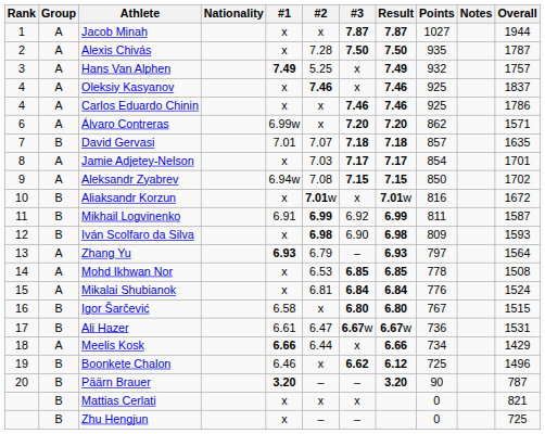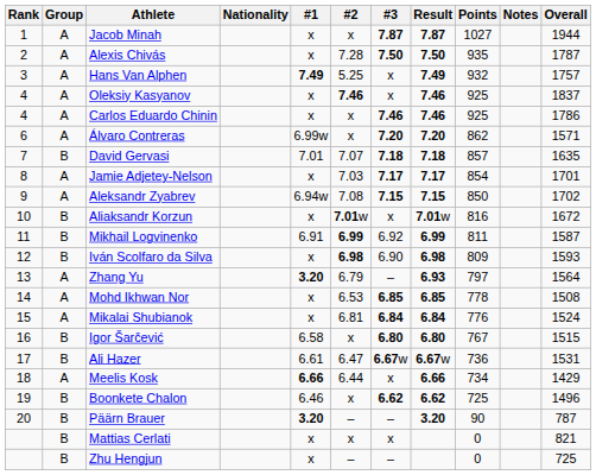 <table class="wikitable sortable" style="text-align:center">
 <tr>
 <th>Rank</th>
 <th>Group</th>
 <th>Athlete</th>
 <th>Nationality</th>
 <th>#1</th>
 <th>#2</th>
 <th>#3</th>
 <th>Result</th>
 <th>Points</th>
 <th>Notes</th>
 <th>Overall</th>
 </tr>
 <tr>
 <td>1</td>
 <td>A</td>
 <td align=left><a href='#'>Jacob Minah</a></td>
 <td align=left></td>
 <td>x</td>
 <td>x</td>
 <td><strong>7.87</strong></td>
 <td><strong>7.87</strong></td>
 <td>1027</td>
 <td></td>
 <td>1944</td>
 </tr>
 <tr>
 <td>2</td>
 <td>A</td>
 <td align=left><a href='#'>Alexis Chivás</a></td>
 <td align=left></td>
 <td>x</td>
 <td>7.28</td>
 <td><strong>7.50</strong></td>
 <td><strong>7.50</strong></td>
 <td>935</td>
 <td></td>
 <td>1787</td>
 </tr>
 <tr>
 <td>3</td>
 <td>A</td>
 <td align=left><a href='#'>Hans Van Alphen</a></td>
 <td align=left></td>
 <td><strong>7.49</strong></td>
 <td>5.25</td>
 <td>x</td>
 <td><strong>7.49</strong></td>
 <td>932</td>
 <td></td>
 <td>1757</td>
 </tr>
 <tr>
 <td>4</td>
 <td>A</td>
 <td align=left><a href='#'>Oleksiy Kasyanov</a></td>
 <td align=left></td>
 <td>x</td>
 <td><strong>7.46</strong></td>
 <td>x</td>
 <td><strong>7.46</strong></td>
 <td>925</td>
 <td></td>
 <td>1837</td>
 </tr>
 <tr>
 <td>4</td>
 <td>A</td>
 <td align=left><a href='#'>Carlos Eduardo Chinin</a></td>
 <td align=left></td>
 <td>x</td>
 <td>x</td>
 <td><strong>7.46</strong></td>
 <td><strong>7.46</strong></td>
 <td>925</td>
 <td></td>
 <td>1786</td>
 </tr>
 <tr>
 <td>6</td>
 <td>A</td>
 <td align=left><a href='#'>Álvaro Contreras</a></td>
 <td align=left></td>
 <td>6.99w</td>
 <td>x</td>
 <td><strong>7.20</strong></td>
 <td><strong>7.20</strong></td>
 <td>862</td>
 <td></td>
 <td>1571</td>
 </tr>
 <tr>
 <td>7</td>
 <td>B</td>
 <td align=left><a href='#'>David Gervasi</a></td>
 <td align=left></td>
 <td>7.01</td>
 <td>7.07</td>
 <td><strong>7.18</strong></td>
 <td><strong>7.18</strong></td>
 <td>857</td>
 <td></td>
 <td>1635</td>
 </tr>
 <tr>
 <td>8</td>
 <td>A</td>
 <td align=left><a href='#'>Jamie Adjetey-Nelson</a></td>
 <td align=left></td>
 <td>x</td>
 <td>7.03</td>
 <td><strong>7.17</strong></td>
 <td><strong>7.17</strong></td>
 <td>854</td>
 <td></td>
 <td>1701</td>
 </tr>
 <tr>
 <td>9</td>
 <td>A</td>
 <td align=left><a href='#'>Aleksandr Zyabrev</a></td>
 <td align=left></td>
 <td>6.94w</td>
 <td>7.08</td>
 <td><strong>7.15</strong></td>
 <td><strong>7.15</strong></td>
 <td>850</td>
 <td></td>
 <td>1702</td>
 </tr>
 <tr>
 <td>10</td>
 <td>B</td>
 <td align=left><a href='#'>Aliaksandr Korzun</a></td>
 <td align=left></td>
 <td>x</td>
 <td><strong>7.01</strong>w</td>
 <td>x</td>
 <td><strong>7.01</strong>w</td>
 <td>816</td>
 <td></td>
 <td>1672</td>
 </tr>
 <tr>
 <td>11</td>
 <td>B</td>
 <td align=left><a href='#'>Mikhail Logvinenko</a></td>
 <td align=left></td>
 <td>6.91</td>
 <td><strong>6.99</strong></td>
 <td>6.92</td>
 <td><strong>6.99</strong></td>
 <td>811</td>
 <td></td>
 <td>1587</td>
 </tr>
 <tr>
 <td>12</td>
 <td>B</td>
 <td align=left><a href='#'>Iván Scolfaro da Silva</a></td>
 <td align=left></td>
 <td>x</td>
 <td><strong>6.98</strong></td>
 <td>6.90</td>
 <td><strong>6.98</strong></td>
 <td>809</td>
 <td></td>
 <td>1593</td>
 </tr>
 <tr>
 <td>13</td>
 <td>A</td>
 <td align=left><a href='#'>Zhang Yu</a></td>
 <td align=left></td>
-<td><strong>6.93</strong></td>
+<td><strong>3.20</strong></td>
 <td>6.79</td>
 <td>–</td>
 <td><strong>6.93</strong></td>
 <td>797</td>
 <td></td>
 <td>1564</td>
 </tr>
 <tr>
 <td>14</td>
 <td>A</td>
 <td align=left><a href='#'>Mohd Ikhwan Nor</a></td>
 <td align=left></td>
 <td>x</td>
 <td>6.53</td>
 <td><strong>6.85</strong></td>
 <td><strong>6.85</strong></td>
 <td>778</td>
 <td></td>
 <td>1508</td>
 </tr>
 <tr>
 <td>15</td>
 <td>A</td>
 <td align=left><a href='#'>Mikalai Shubianok</a></td>
 <td align=left></td>
 <td>x</td>
 <td>6.81</td>
 <td><strong>6.84</strong></td>
 <td><strong>6.84</strong></td>
 <td>776</td>
 <td></td>
 <td>1524</td>
 </tr>
 <tr>
 <td>16</td>
 <td>B</td>
 <td align=left><a href='#'>Igor Šarčević</a></td>
 <td align=left></td>
 <td>6.58</td>
 <td>x</td>
 <td><strong>6.80</strong></td>
 <td><strong>6.80</strong></td>
 <td>767</td>
 <td></td>
 <td>1515</td>
 </tr>
 <tr>
 <td>17</td>
 <td>B</td>
 <td align=left><a href='#'>Ali Hazer</a></td>
 <td align=left></td>
 <td>6.61</td>
 <td>6.47</td>
 <td><strong>6.67</strong>w</td>
 <td><strong>6.67</strong>w</td>
 <td>736</td>
 <td></td>
 <td>1531</td>
 </tr>
 <tr>
 <td>18</td>
 <td>A</td>
 <td align=left><a href='#'>Meelis Kosk</a></td>
 <td align=left></td>
 <td><strong>6.66</strong></td>
 <td>6.44</td>
 <td>x</td>
 <td><strong>6.66</strong></td>
 <td>734</td>
 <td></td>
 <td>1429</td>
 </tr>
 <tr>
 <td>19</td>
 <td>B</td>
 <td align=left><a href='#'>Boonkete Chalon</a></td>
 <td align=left></td>
 <td>6.46</td>
 <td>x</td>
 <td><strong>6.62</strong></td>
-<td><strong>6.12</strong></td>
+<td><strong>6.62</strong></td>
 <td>725</td>
 <td></td>
 <td>1496</td>
 </tr>
 <tr>
 <td>20</td>
 <td>B</td>
 <td align=left><a href='#'>Päärn Brauer</a></td>
 <td align=left></td>
 <td><strong>3.20</strong></td>
 <td>–</td>
 <td>–</td>
 <td><strong>3.20</strong></td>
 <td>90</td>
 <td></td>
 <td>787</td>
 </tr>
 <tr>
 <td></td>
 <td>B</td>
 <td align=left><a href='#'>Mattias Cerlati</a></td>
 <td align=left></td>
 <td>x</td>
 <td>x</td>
 <td>x</td>
 <td><strong></strong></td>
 <td>0</td>
 <td></td>
 <td>821</td>
 </tr>
 <tr>
 <td></td>
 <td>B</td>
 <td align=left><a href='#'>Zhu Hengjun</a></td>
 <td align=left></td>
 <td>x</td>
 <td>–</td>
 <td>–</td>
 <td><strong></strong></td>
 <td>0</td>
 <td></td>
 <td>725</td>
 </tr>
 </table>
